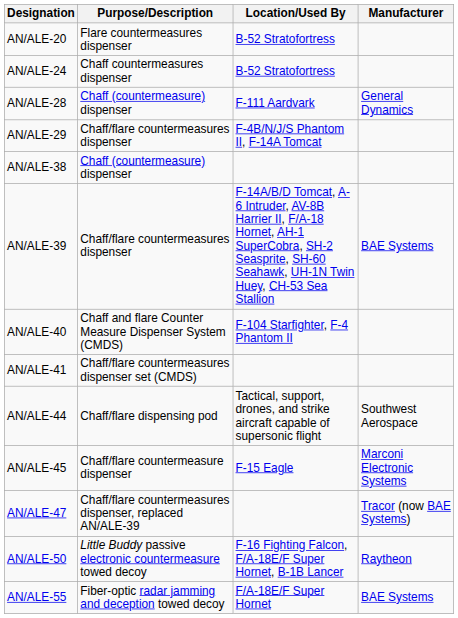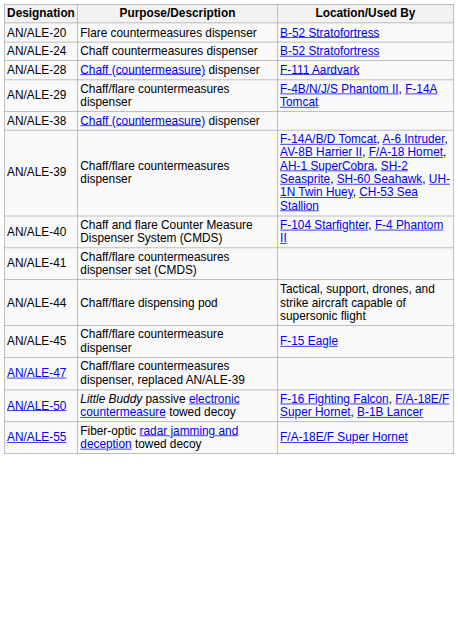 <table class="wikitable sortable">
 <tr>
 <th scope="col">Designation</th>
 <th scope="col" style="width: 500px;">Purpose/Description</th>
 <th scope="col" style="width: 500px;">Location/Used By</th>
-<th scope="col" style="width: 250px;">Manufacturer</th>
 </tr>
 <tr>
 <td>AN/ALE-20</td>
 <td>Flare countermeasures dispenser</td>
 <td><a href='#'>B-52 Stratofortress</a></td>
-<td></td>
 </tr>
 <tr>
 <td>AN/ALE-24</td>
 <td>Chaff countermeasures dispenser</td>
 <td><a href='#'>B-52 Stratofortress</a></td>
-<td></td>
 </tr>
 <tr>
 <td>AN/ALE-28</td>
 <td><a href='#'>Chaff (countermeasure)</a> dispenser</td>
 <td><a href='#'>F-111 Aardvark</a></td>
-<td><a href='#'>General Dynamics</a></td>
 </tr>
 <tr>
 <td>AN/ALE-29</td>
 <td>Chaff/flare countermeasures dispenser</td>
 <td><a href='#'>F-4B/N/J/S Phantom II</a>, <a href='#'>F-14A Tomcat</a></td>
-<td></td>
 </tr>
 <tr>
 <td>AN/ALE-38</td>
 <td><a href='#'>Chaff (countermeasure)</a> dispenser</td>
-<td></td>
 <td></td>
 </tr>
 <tr>
 <td>AN/ALE-39</td>
 <td>Chaff/flare countermeasures dispenser</td>
 <td><a href='#'>F-14A/B/D Tomcat</a>, <a href='#'>A-6 Intruder</a>, <a href='#'>AV-8B Harrier II</a>, <a href='#'>F/A-18 Hornet</a>, <a href='#'>AH-1 SuperCobra</a>, <a href='#'>SH-2 Seasprite</a>, <a href='#'>SH-60 Seahawk</a>, <a href='#'>UH-1N Twin Huey</a>, <a href='#'>CH-53 Sea Stallion</a></td>
-<td><a href='#'>BAE Systems</a></td>
 </tr>
 <tr>
 <td>AN/ALE-40</td>
 <td>Chaff and flare Counter Measure Dispenser System (CMDS)</td>
 <td><a href='#'>F-104 Starfighter</a>, <a href='#'>F-4 Phantom II</a></td>
-<td></td>
 </tr>
 <tr>
 <td>AN/ALE-41</td>
 <td>Chaff/flare countermeasures dispenser set (CMDS)</td>
-<td></td>
 <td></td>
 </tr>
 <tr>
 <td>AN/ALE-44</td>
 <td>Chaff/flare dispensing pod</td>
 <td>Tactical, support, drones, and strike aircraft capable of supersonic flight</td>
-<td>Southwest Aerospace</td>
 </tr>
 <tr>
 <td>AN/ALE-45</td>
 <td>Chaff/flare countermeasure dispenser</td>
 <td><a href='#'>F-15 Eagle</a></td>
-<td><a href='#'>Marconi Electronic Systems</a></td>
 </tr>
 <tr>
 <td><a href='#'>AN/ALE-47</a></td>
 <td>Chaff/flare countermeasures dispenser, replaced AN/ALE-39</td>
 <td></td>
-<td><a href='#'>Tracor</a> (now <a href='#'>BAE Systems</a>)</td>
 </tr>
 <tr>
 <td><a href='#'>AN/ALE-50</a></td>
 <td><em>Little Buddy</em> passive <a href='#'>electronic countermeasure</a> towed decoy</td>
 <td><a href='#'>F-16 Fighting Falcon</a>, <a href='#'>F/A-18E/F Super Hornet</a>, <a href='#'>B-1B Lancer</a></td>
-<td><a href='#'>Raytheon</a></td>
 </tr>
 <tr>
 <td><a href='#'>AN/ALE-55</a></td>
 <td>Fiber-optic <a href='#'>radar jamming and deception</a> towed decoy</td>
 <td><a href='#'>F/A-18E/F Super Hornet</a></td>
-<td><a href='#'>BAE Systems</a></td>
 </tr>
 </table>
